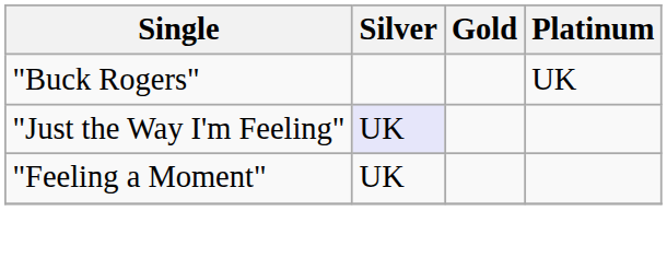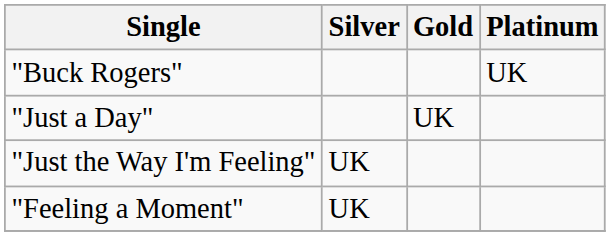 <table class="wikitable">
 <tr>
 <th>Single</th>
 <th>Silver</th>
 <th>Gold</th>
 <th>Platinum</th>
 </tr>
 <tr>
 <td>"Buck Rogers"</td>
 <td></td>
 <td></td>
 <td>UK</td>
 </tr>
 <tr>
+<td>"Just a Day"</td>
+<td></td>
+<td>UK</td>
+<td></td>
+</tr>
+<tr>
 <td>"Just the Way I'm Feeling"</td>
-<td style="background: lavender;">UK</td>
+<td>UK</td>
 <td></td>
 <td></td>
 </tr>
 <tr>
 <td>"Feeling a Moment"</td>
 <td>UK</td>
 <td></td>
 <td></td>
 </tr>
 <tr>
 </tr>
 </table>
